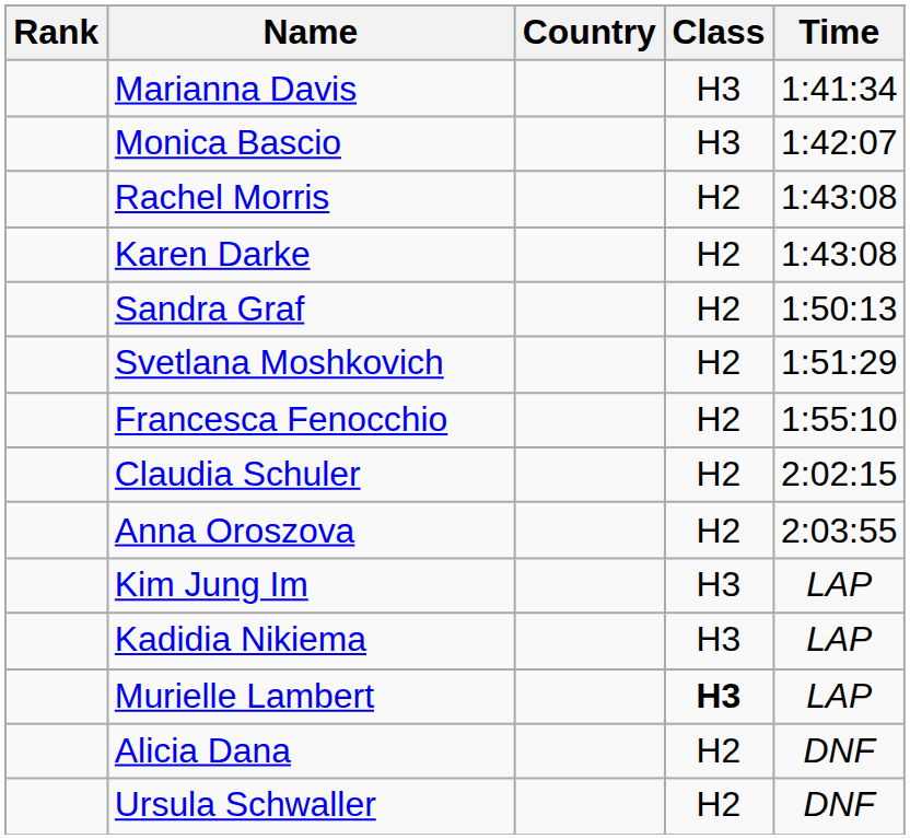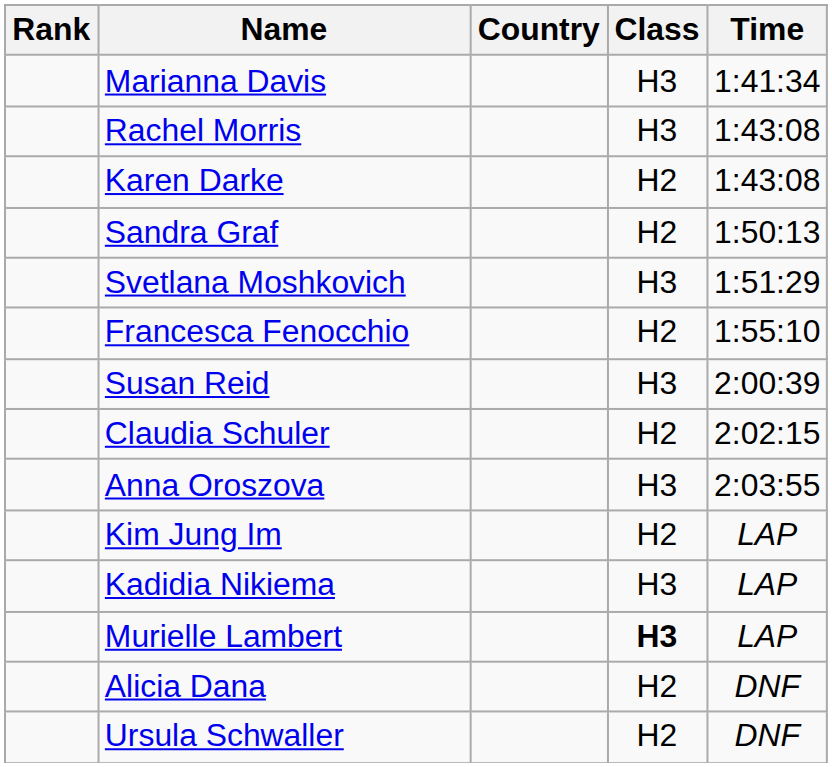 <table class="wikitable sortable">
 <tr>
 <th width=20>Rank</th>
 <th width=180>Name</th>
 <th>Country</th>
 <th>Class</th>
 <th>Time</th>
 </tr>
 <tr>
 <td align="center"></td>
 <td><a href='#'>Marianna Davis</a></td>
 <td></td>
 <td align="center">H3</td>
 <td align="center">1:41:34</td>
 </tr>
 <tr>
 <td align="center"></td>
-<td><a href='#'>Monica Bascio</a></td>
+<td><a href='#'>Rachel Morris</a></td>
 <td></td>
 <td align="center">H3</td>
-<td align="center">1:42:07</td>
-</tr>
-<tr>
-<td align="center"></td>
-<td><a href='#'>Rachel Morris</a></td>
-<td></td>
-<td align="center">H2</td>
 <td align="center">1:43:08</td>
 </tr>
 <tr>
 <td align="center"></td>
 <td><a href='#'>Karen Darke</a></td>
 <td></td>
 <td align="center">H2</td>
 <td align="center">1:43:08</td>
 </tr>
 <tr>
 <td align="center"></td>
 <td><a href='#'>Sandra Graf</a></td>
 <td></td>
 <td align="center">H2</td>
 <td align="center">1:50:13</td>
 </tr>
 <tr>
 <td align="center"></td>
 <td><a href='#'>Svetlana Moshkovich</a></td>
 <td></td>
-<td align="center">H2</td>
+<td align="center">H3</td>
 <td align="center">1:51:29</td>
 </tr>
 <tr>
 <td align="center"></td>
 <td><a href='#'>Francesca Fenocchio</a></td>
 <td></td>
 <td align="center">H2</td>
 <td align="center">1:55:10</td>
+</tr>
+<tr>
+<td align="center"></td>
+<td><a href='#'>Susan Reid</a></td>
+<td></td>
+<td align="center">H3</td>
+<td align="center">2:00:39</td>
 </tr>
 <tr>
 <td align="center"></td>
 <td><a href='#'>Claudia Schuler</a></td>
 <td></td>
 <td align="center">H2</td>
 <td align="center">2:02:15</td>
 </tr>
 <tr>
 <td align="center"></td>
 <td><a href='#'>Anna Oroszova</a></td>
 <td></td>
-<td align="center">H2</td>
+<td align="center">H3</td>
 <td align="center">2:03:55</td>
 </tr>
 <tr>
 <td align="center"></td>
 <td><a href='#'>Kim Jung Im</a></td>
 <td></td>
-<td align="center">H3</td>
+<td align="center">H2</td>
 <td align="center"><em>LAP </em></td>
 </tr>
 <tr>
 <td align="center"></td>
 <td><a href='#'>Kadidia Nikiema</a></td>
 <td></td>
 <td align="center">H3</td>
 <td align="center"><em>LAP </em></td>
 </tr>
 <tr>
 <td align="center"></td>
 <td><a href='#'>Murielle Lambert</a></td>
 <td></td>
 <td align="center"><strong>H3</strong></td>
 <td align="center"><em>LAP </em></td>
 </tr>
 <tr>
 <td align="center"></td>
 <td><a href='#'>Alicia Dana</a></td>
 <td></td>
 <td align="center">H2</td>
 <td align="center"><em>DNF </em></td>
 </tr>
 <tr>
 <td align="center"></td>
 <td><a href='#'>Ursula Schwaller</a></td>
 <td></td>
 <td align="center">H2</td>
 <td align="center"><em>DNF </em></td>
 </tr>
 </table>
